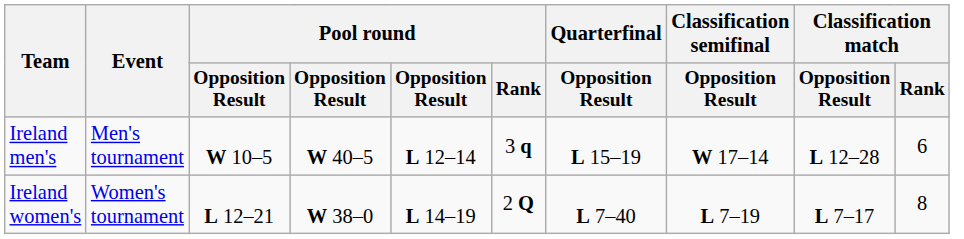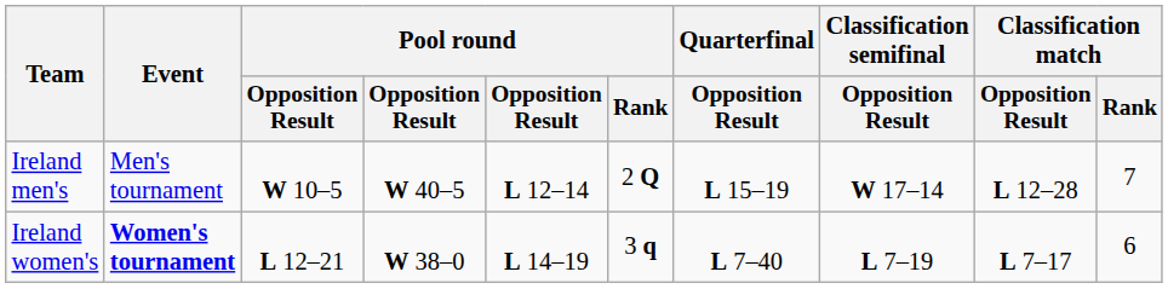 <table class=wikitable style=font-size:90%;text-align:center>
 <tr>
 <th rowspan=2>Team</th>
 <th rowspan=2>Event</th>
 <th colspan=4>Pool round</th>
 <th>Quarterfinal</th>
 <th>Classification semifinal</th>
 <th colspan=2>Classification match</th>
 </tr>
 <tr style=font-size:95%>
 <th>Opposition<br>Result</th>
 <th>Opposition<br>Result</th>
 <th>Opposition<br>Result</th>
 <th>Rank</th>
 <th>Opposition<br>Result</th>
 <th>Opposition<br>Result</th>
 <th>Opposition<br>Result</th>
 <th>Rank</th>
 </tr>
 <tr>
 <td align=left><a href='#'>Ireland men's</a></td>
 <td align=left><a href='#'>Men's tournament</a></td>
 <td><br><strong>W</strong> 10–5</td>
 <td><br><strong>W</strong> 40–5</td>
 <td><br><strong>L</strong> 12–14</td>
-<td>3 <strong>q</strong></td>
+<td>2 <strong>Q</strong></td>
 <td><br><strong>L</strong> 15–19</td>
 <td><br><strong>W</strong> 17–14</td>
 <td><br><strong>L</strong> 12–28</td>
-<td>6</td>
+<td>7</td>
 </tr>
 <tr>
 <td align=left><a href='#'>Ireland women's</a></td>
-<td align=left><a href='#'>Women's tournament</a></td>
+<td align=left><strong><a href='#'>Women's tournament</a></strong></td>
 <td><br><strong>L</strong> 12–21</td>
 <td><br><strong>W</strong> 38–0</td>
 <td><br><strong>L</strong> 14–19</td>
-<td>2 <strong>Q</strong></td>
+<td>3 <strong>q</strong></td>
 <td><br><strong>L</strong> 7–40</td>
 <td><br><strong>L</strong> 7–19</td>
 <td><br><strong>L</strong> 7–17</td>
-<td>8</td>
+<td>6</td>
 </tr>
 </table>
